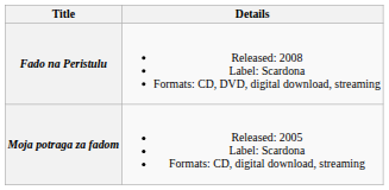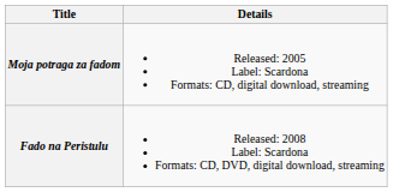 <table class="wikitable plainrowheaders" style="text-align:center;">
 <tr>
 <th scope="col">Title</th>
 <th scope="col">Details</th>
 </tr>
 <tr>
+<th scope="row"><em>Moja potraga za fadom</em></th>
+<td><br><ul><li>Released: 2005</li><li>Label: Scardona</li><li>Formats: CD, digital download, streaming</li></ul></td>
+</tr>
+<tr>
 <th scope="row"><em>Fado na Peristulu</em></th>
 <td><br><ul><li>Released: 2008</li><li>Label: Scardona</li><li>Formats: CD, DVD, digital download, streaming</li></ul></td>
 </tr>
-<tr>
-<th scope="row"><em>Moja potraga za fadom</em></th>
-<td><br><ul><li>Released: 2005</li><li>Label: Scardona</li><li>Formats: CD, digital download, streaming</li></ul></td>
-</tr>
 </table>
